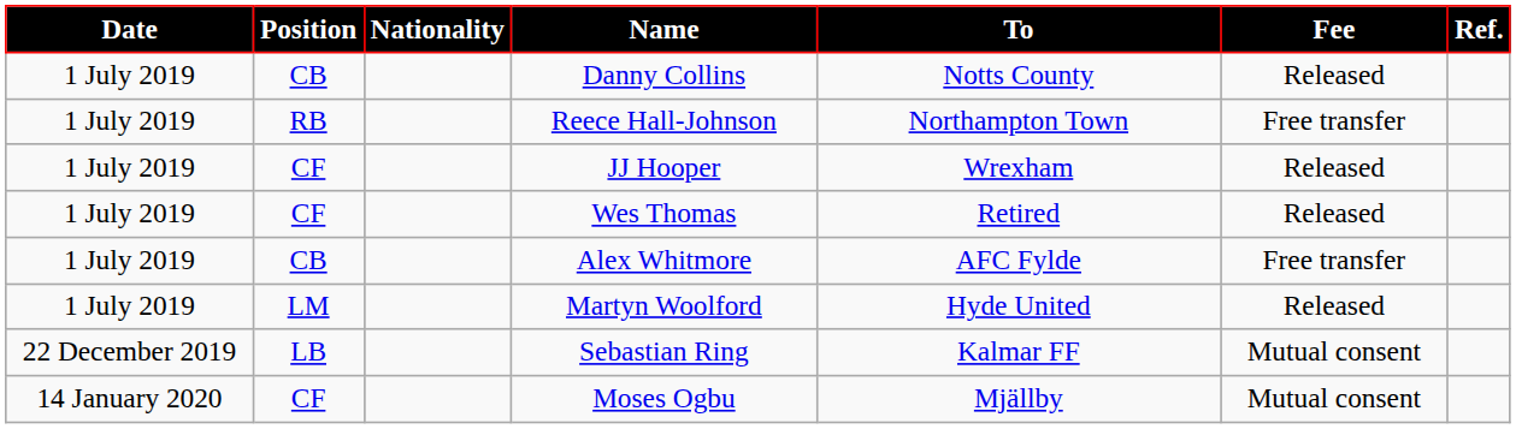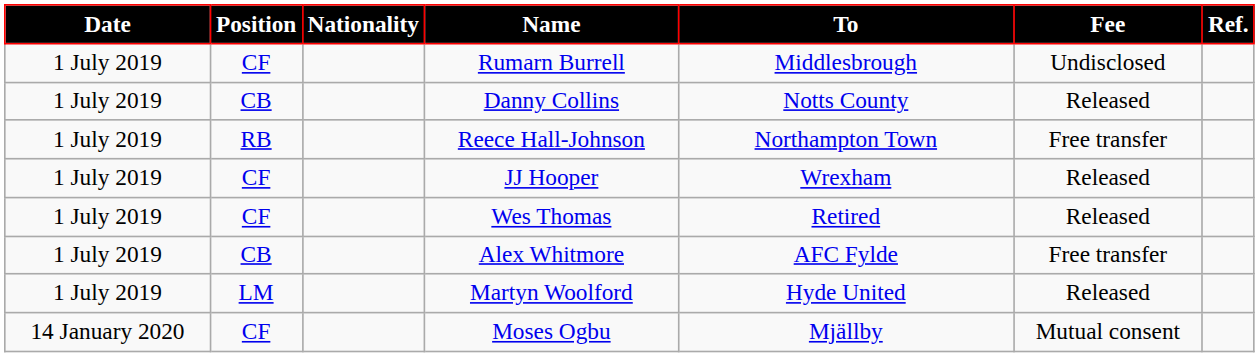 <table class="wikitable"  style="text-align:center; font-size:90%; ">
 <tr>
 <th style="background:black; color:#FFFFFF;border:1px solid red; width:120px;">Date</th>
 <th style="background:black; color:#FFFFFF;border:1px solid red; width:50px;">Position</th>
 <th style="background:black; color:#FFFFFF;border:1px solid red; width:50px;">Nationality</th>
 <th style="background:black; color:#FFFFFF;border:1px solid red; width:150px;">Name</th>
 <th style="background:black; color:#FFFFFF;border:1px solid red; width:200px;">To</th>
 <th style="background:black; color:#FFFFFF;border:1px solid red; width:110px;">Fee</th>
 <th style="background:black; color:#FFFFFF;border:1px solid red; width:25px;">Ref.</th>
+</tr>
+<tr>
+<td>1 July 2019</td>
+<td><a href='#'>CF</a></td>
+<td></td>
+<td><a href='#'>Rumarn Burrell</a></td>
+<td> <a href='#'>Middlesbrough</a></td>
+<td>Undisclosed</td>
+<td></td>
 </tr>
 <tr>
 <td>1 July 2019</td>
 <td><a href='#'>CB</a></td>
 <td></td>
 <td><a href='#'>Danny Collins</a></td>
 <td> <a href='#'>Notts County</a></td>
 <td>Released</td>
 <td></td>
 </tr>
 <tr>
 <td>1 July 2019</td>
 <td><a href='#'>RB</a></td>
 <td></td>
 <td><a href='#'>Reece Hall-Johnson</a></td>
 <td> <a href='#'>Northampton Town</a></td>
 <td>Free transfer</td>
 <td></td>
 </tr>
 <tr>
 <td>1 July 2019</td>
 <td><a href='#'>CF</a></td>
 <td></td>
 <td><a href='#'>JJ Hooper</a></td>
 <td> <a href='#'>Wrexham</a></td>
 <td>Released</td>
 <td></td>
 </tr>
 <tr>
 <td>1 July 2019</td>
 <td><a href='#'>CF</a></td>
 <td></td>
 <td><a href='#'>Wes Thomas</a></td>
 <td> <a href='#'>Retired</a></td>
 <td>Released</td>
 <td></td>
 </tr>
 <tr>
 <td>1 July 2019</td>
 <td><a href='#'>CB</a></td>
 <td></td>
 <td><a href='#'>Alex Whitmore</a></td>
 <td> <a href='#'>AFC Fylde</a></td>
 <td>Free transfer</td>
 <td></td>
 </tr>
 <tr>
 <td>1 July 2019</td>
 <td><a href='#'>LM</a></td>
 <td></td>
 <td><a href='#'>Martyn Woolford</a></td>
 <td> <a href='#'>Hyde United</a></td>
 <td>Released</td>
 <td></td>
 </tr>
 <tr>
-<td>22 December 2019</td>
-<td><a href='#'>LB</a></td>
-<td></td>
-<td><a href='#'>Sebastian Ring</a></td>
-<td> <a href='#'>Kalmar FF</a></td>
-<td>Mutual consent</td>
-<td></td>
-</tr>
-<tr>
 <td>14 January 2020</td>
 <td><a href='#'>CF</a></td>
 <td></td>
 <td><a href='#'>Moses Ogbu</a></td>
 <td> <a href='#'>Mjällby</a></td>
 <td>Mutual consent</td>
 <td></td>
 </tr>
 </table>
